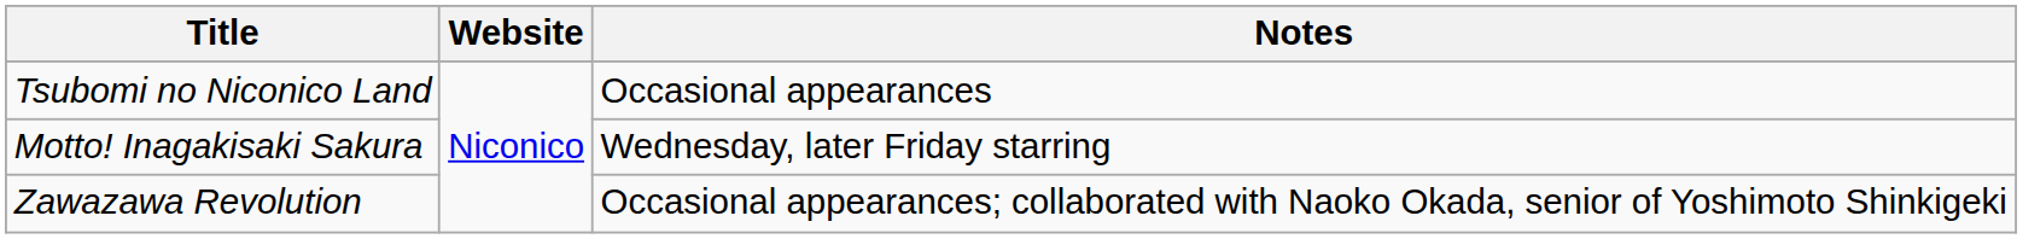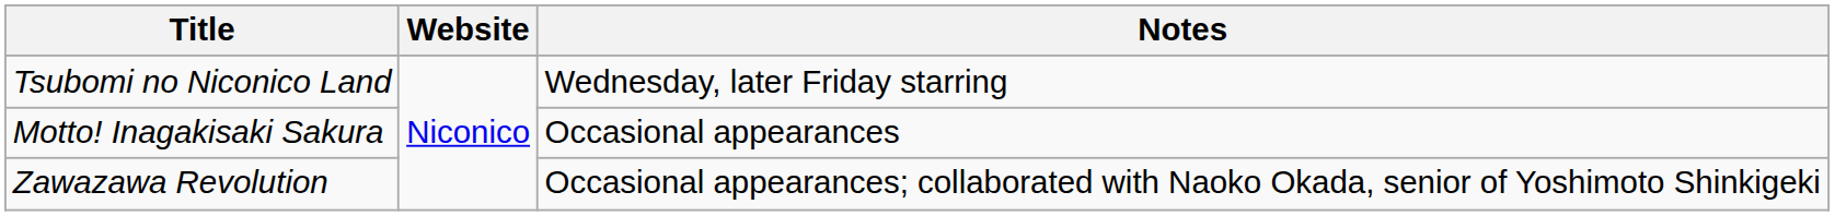 <table class="wikitable">
 <tr>
 <th>Title</th>
 <th>Website</th>
 <th>Notes</th>
 </tr>
 <tr>
 <td><em>Tsubomi no Niconico Land</em></td>
 <td rowspan="3"><a href='#'>Niconico</a></td>
-<td>Occasional appearances</td>
+<td>Wednesday, later Friday starring</td>
 </tr>
 <tr>
 <td><em>Motto! Inagakisaki Sakura</em></td>
-<td>Wednesday, later Friday starring</td>
+<td>Occasional appearances</td>
 </tr>
 <tr>
 <td><em>Zawazawa Revolution</em></td>
 <td>Occasional appearances; collaborated with Naoko Okada, senior of Yoshimoto Shinkigeki</td>
 </tr>
 </table>
